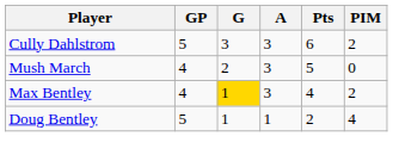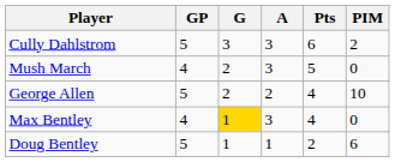 <table class="wikitable">
 <tr>
 <th bgcolor="#DDDDFF" width="40%">Player</th>
 <th bgcolor="#DDDDFF" width="10%">GP</th>
 <th bgcolor="#DDDDFF" width="10%">G</th>
 <th bgcolor="#DDDDFF" width="10%">A</th>
 <th bgcolor="#DDDDFF" width="10%">Pts</th>
 <th bgcolor="#DDDDFF" width="10%">PIM</th>
 </tr>
 <tr>
 <td><a href='#'>Cully Dahlstrom</a></td>
 <td>5</td>
 <td>3</td>
 <td>3</td>
 <td>6</td>
 <td>2</td>
 </tr>
 <tr>
 <td><a href='#'>Mush March</a></td>
 <td>4</td>
 <td>2</td>
 <td>3</td>
 <td>5</td>
 <td>0</td>
 </tr>
 <tr>
+<td><a href='#'>George Allen</a></td>
+<td>5</td>
+<td>2</td>
+<td>2</td>
+<td>4</td>
+<td>10</td>
+</tr>
+<tr>
 <td><a href='#'>Max Bentley</a></td>
 <td>4</td>
 <td style="background: gold;">1</td>
 <td>3</td>
 <td>4</td>
-<td>2</td>
+<td>0</td>
 </tr>
 <tr>
 <td><a href='#'>Doug Bentley</a></td>
 <td>5</td>
 <td>1</td>
 <td>1</td>
 <td>2</td>
-<td>4</td>
+<td>6</td>
 </tr>
 </table>
